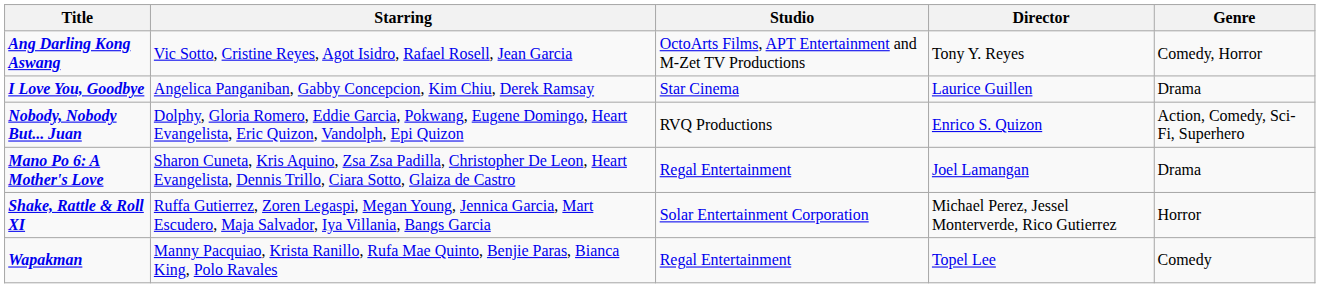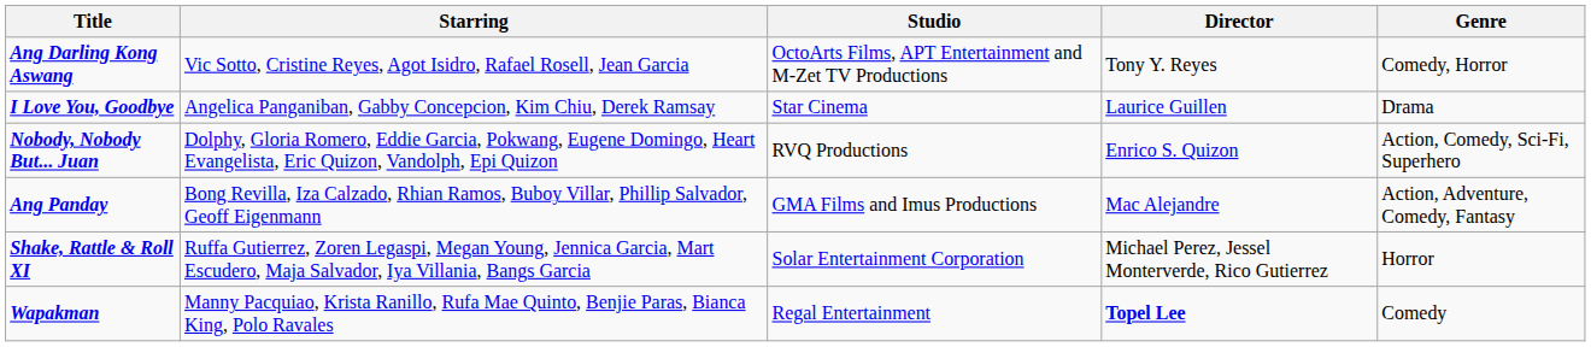 <table class="wikitable" style="font-size:95%">
 <tr>
 <th>Title</th>
 <th>Starring</th>
 <th>Studio</th>
 <th>Director</th>
 <th>Genre</th>
 </tr>
 <tr>
 <td><strong><em><a href='#'>Ang Darling Kong Aswang</a></em></strong></td>
 <td><a href='#'>Vic Sotto</a>, <a href='#'>Cristine Reyes</a>, <a href='#'>Agot Isidro</a>, <a href='#'>Rafael Rosell</a>, <a href='#'>Jean Garcia</a></td>
 <td><a href='#'>OctoArts Films</a>, <a href='#'>APT Entertainment</a> and M-Zet TV Productions</td>
 <td>Tony Y. Reyes</td>
 <td>Comedy, Horror</td>
 </tr>
 <tr>
 <td><strong><em><a href='#'>I Love You, Goodbye</a></em></strong></td>
 <td><a href='#'>Angelica Panganiban</a>, <a href='#'>Gabby Concepcion</a>, <a href='#'>Kim Chiu</a>, <a href='#'>Derek Ramsay</a></td>
 <td><a href='#'>Star Cinema</a></td>
 <td><a href='#'>Laurice Guillen</a></td>
 <td>Drama</td>
 </tr>
 <tr>
 <td><strong><em><a href='#'>Nobody, Nobody But... Juan</a></em></strong></td>
 <td><a href='#'>Dolphy</a>, <a href='#'>Gloria Romero</a>, <a href='#'>Eddie Garcia</a>, <a href='#'>Pokwang</a>, <a href='#'>Eugene Domingo</a>, <a href='#'>Heart Evangelista</a>, <a href='#'>Eric Quizon</a>, <a href='#'>Vandolph</a>, <a href='#'>Epi Quizon</a></td>
 <td>RVQ Productions</td>
 <td><a href='#'>Enrico S. Quizon</a></td>
 <td>Action, Comedy, Sci-Fi, Superhero</td>
 </tr>
 <tr>
-<td><strong><em><a href='#'>Mano Po 6: A Mother's Love</a></em></strong></td>
-<td><a href='#'>Sharon Cuneta</a>, <a href='#'>Kris Aquino</a>, <a href='#'>Zsa Zsa Padilla</a>, <a href='#'>Christopher De Leon</a>, <a href='#'>Heart Evangelista</a>, <a href='#'>Dennis Trillo</a>, <a href='#'>Ciara Sotto</a>, <a href='#'>Glaiza de Castro</a></td>
-<td><a href='#'>Regal Entertainment</a></td>
-<td><a href='#'>Joel Lamangan</a></td>
-<td>Drama</td>
+<td><strong><em><a href='#'>Ang Panday</a></em></strong></td>
+<td><a href='#'>Bong Revilla</a>, <a href='#'>Iza Calzado</a>, <a href='#'>Rhian Ramos</a>, <a href='#'>Buboy Villar</a>, <a href='#'>Phillip Salvador</a>, <a href='#'>Geoff Eigenmann</a></td>
+<td><a href='#'>GMA Films</a> and Imus Productions</td>
+<td><a href='#'>Mac Alejandre</a></td>
+<td>Action, Adventure, Comedy, Fantasy</td>
 </tr>
 <tr>
 <td><strong><em><a href='#'>Shake, Rattle & Roll XI</a></em></strong></td>
 <td><a href='#'>Ruffa Gutierrez</a>, <a href='#'>Zoren Legaspi</a>, <a href='#'>Megan Young</a>, <a href='#'>Jennica Garcia</a>, <a href='#'>Mart Escudero</a>, <a href='#'>Maja Salvador</a>, <a href='#'>Iya Villania</a>, <a href='#'>Bangs Garcia</a></td>
 <td><a href='#'>Solar Entertainment Corporation</a></td>
 <td>Michael Perez, Jessel Monterverde, Rico Gutierrez</td>
 <td>Horror</td>
 </tr>
 <tr>
 <td><strong><em><a href='#'>Wapakman</a></em></strong></td>
 <td><a href='#'>Manny Pacquiao</a>, <a href='#'>Krista Ranillo</a>, <a href='#'>Rufa Mae Quinto</a>, <a href='#'>Benjie Paras</a>, <a href='#'>Bianca King</a>, <a href='#'>Polo Ravales</a></td>
 <td><a href='#'>Regal Entertainment</a></td>
-<td><a href='#'>Topel Lee</a></td>
+<td><strong><a href='#'>Topel Lee</a></strong></td>
 <td>Comedy</td>
 </tr>
 </table>
